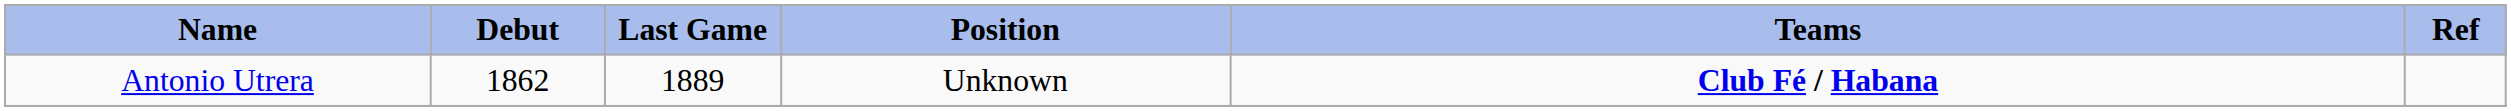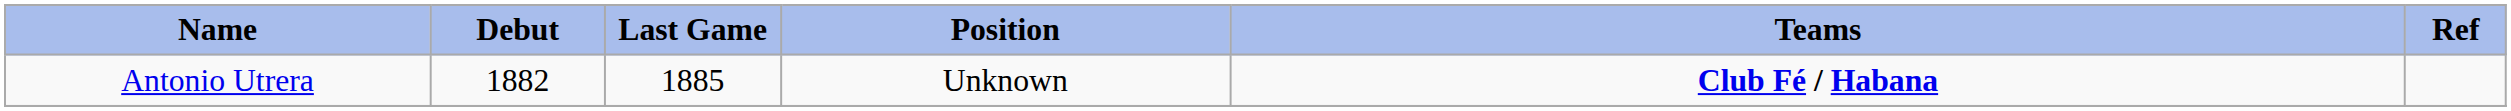 <table class="wikitable" style="width: 100%">
 <tr>
 <th style="background:#a8bdec; width:17%;">Name</th>
 <th style="width:7%; background:#a8bdec;">Debut</th>
 <th style="width:7%; background:#a8bdec;">Last Game</th>
 <th style="width:18%; background:#a8bdec;">Position</th>
 <th style="width:47%; background:#a8bdec;">Teams</th>
 <th style="width:4%; background:#a8bdec;">Ref</th>
 </tr>
 <tr align=center>
 <td><a href='#'>Antonio Utrera</a></td>
-<td>1862</td>
-<td>1889</td>
+<td>1882</td>
+<td>1885</td>
 <td>Unknown</td>
 <td><strong><a href='#'>Club Fé</a> / <a href='#'>Habana</a></strong></td>
 <td></td>
 </tr>
 <tr align=center>
 </tr>
 </table>
